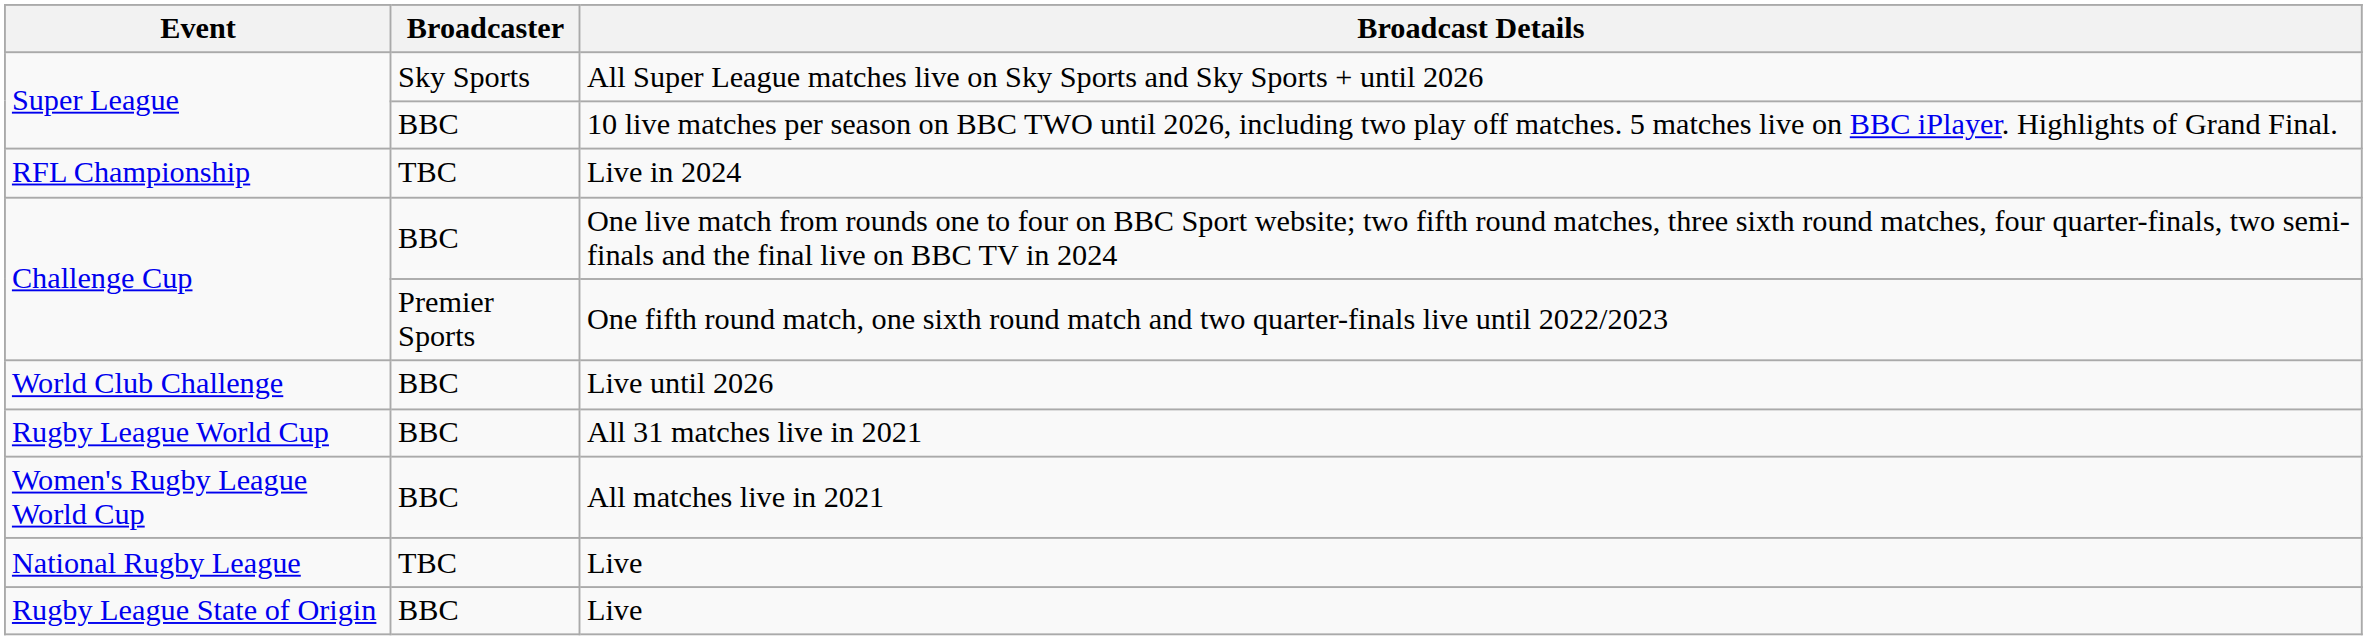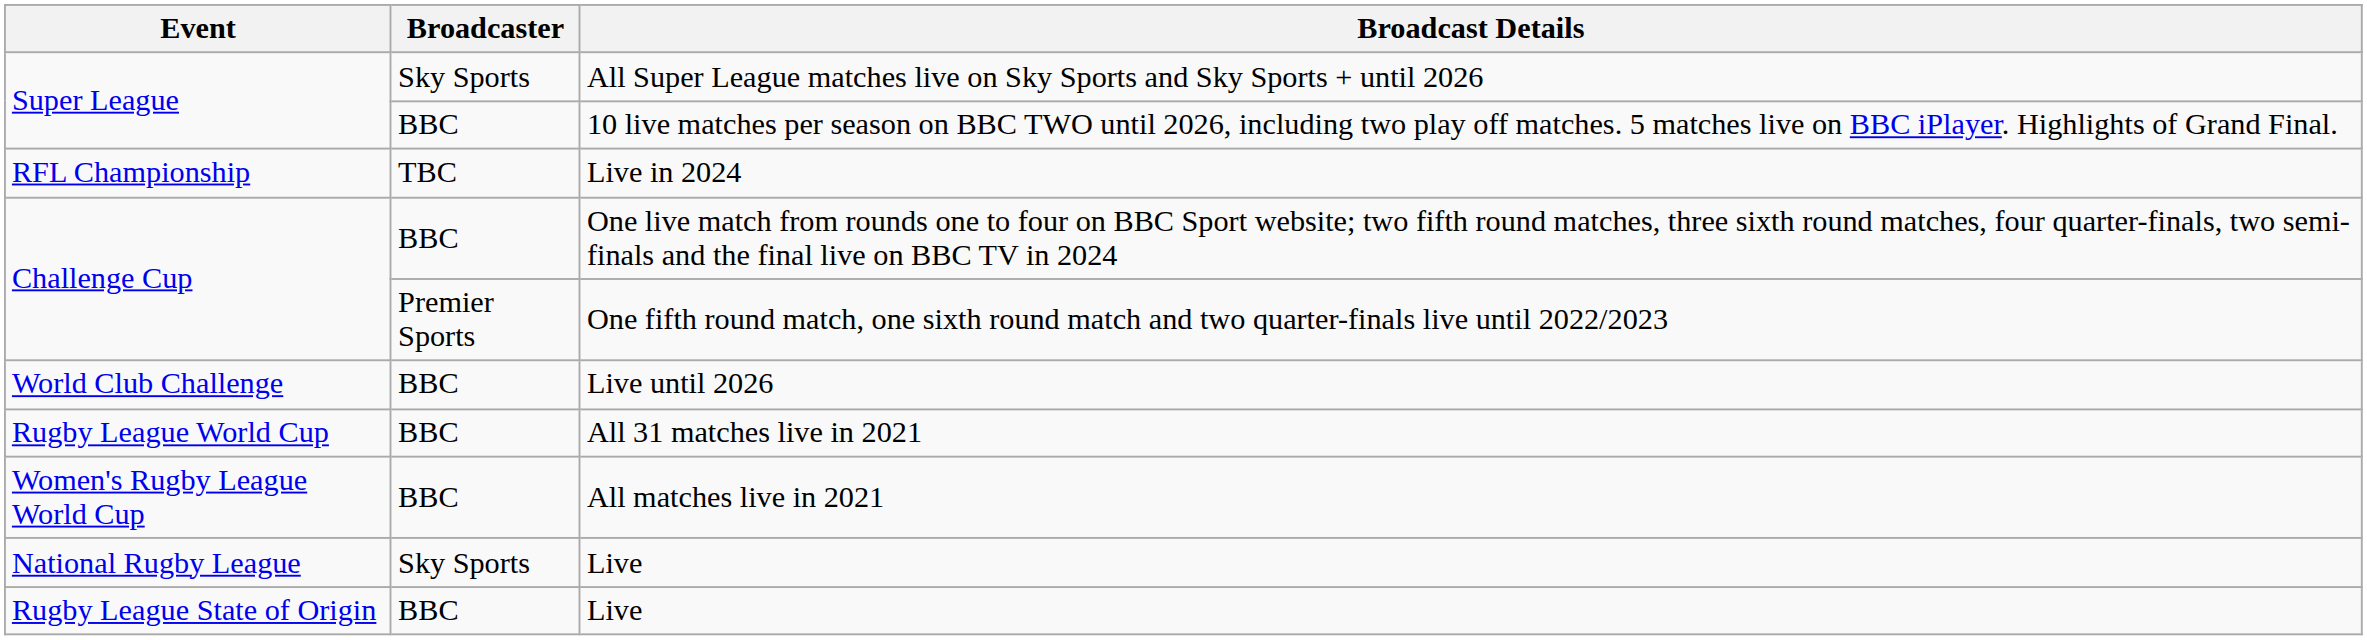 <table class="wikitable sortable">
 <tr>
 <th>Event</th>
 <th>Broadcaster</th>
 <th>Broadcast Details</th>
 </tr>
 <tr>
 <td rowspan=2><a href='#'>Super League</a></td>
 <td>Sky Sports</td>
 <td>All Super League matches live on Sky Sports and Sky Sports + until 2026</td>
 </tr>
 <tr>
 <td>BBC</td>
 <td>10 live matches per season on BBC TWO until 2026, including two play off matches. 5 matches live on <a href='#'>BBC iPlayer</a>. Highlights of Grand Final.</td>
 </tr>
 <tr>
 <td><a href='#'>RFL Championship</a></td>
 <td>TBC</td>
 <td>Live in 2024</td>
 </tr>
 <tr>
 <td rowspan=2><a href='#'>Challenge Cup</a></td>
 <td>BBC</td>
 <td>One live match from rounds one to four on BBC Sport website; two fifth round matches, three sixth round matches, four quarter-finals, two semi-finals and the final live on BBC TV in 2024</td>
 </tr>
 <tr>
 <td>Premier Sports</td>
 <td>One fifth round match, one sixth round match and two quarter-finals live until 2022/2023</td>
 </tr>
 <tr>
 <td><a href='#'>World Club Challenge</a></td>
 <td>BBC</td>
 <td>Live until 2026</td>
 </tr>
 <tr>
 <td><a href='#'>Rugby League World Cup</a></td>
 <td>BBC</td>
 <td>All 31 matches live in 2021</td>
 </tr>
 <tr>
 <td><a href='#'>Women's Rugby League World Cup</a></td>
 <td>BBC</td>
 <td>All matches live in 2021</td>
 </tr>
 <tr>
 <td><a href='#'>National Rugby League</a></td>
-<td>TBC</td>
+<td>Sky Sports</td>
 <td>Live</td>
 </tr>
 <tr>
 <td><a href='#'>Rugby League State of Origin</a></td>
 <td>BBC</td>
 <td>Live</td>
 </tr>
 </table>
